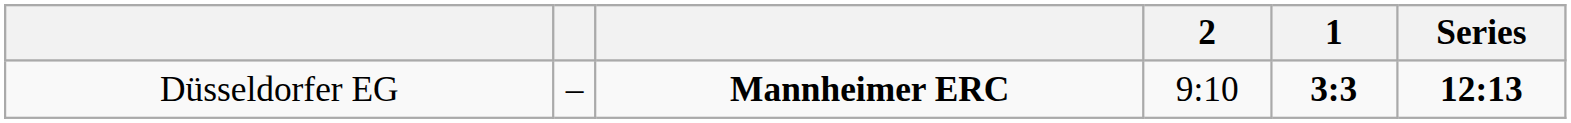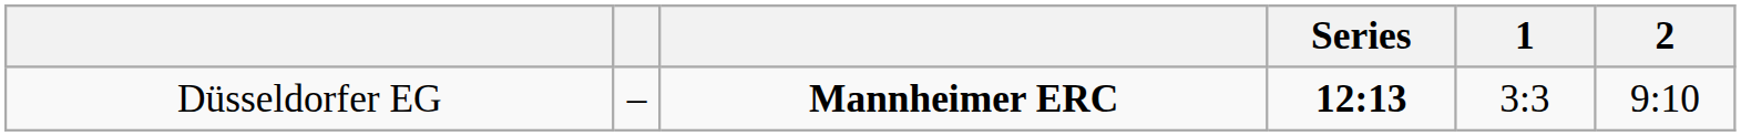 <table class="wikitable" width="80%">
 <tr style="background-color:#c0c0c0;">
 <th style="width:32.5%;"></th>
 <th style="width:2.5%;"></th>
 <th style="width:32.5%;"></th>
+<th style="width:10%;">Series</th>
+<th style="width:7.5%;">1</th>
 <th style="width:7.5%;">2</th>
-<th style="width:7.5%;">1</th>
-<th style="width:10%;">Series</th>
 </tr>
 <tr align="center">
 <td>Düsseldorfer EG</td>
 <td>–</td>
 <td><strong>Mannheimer ERC</strong></td>
+<td><strong>12:13</strong></td>
+<td>3:3</td>
 <td>9:10</td>
-<td><strong>3:3</strong></td>
-<td><strong>12:13</strong></td>
 </tr>
 </table>
